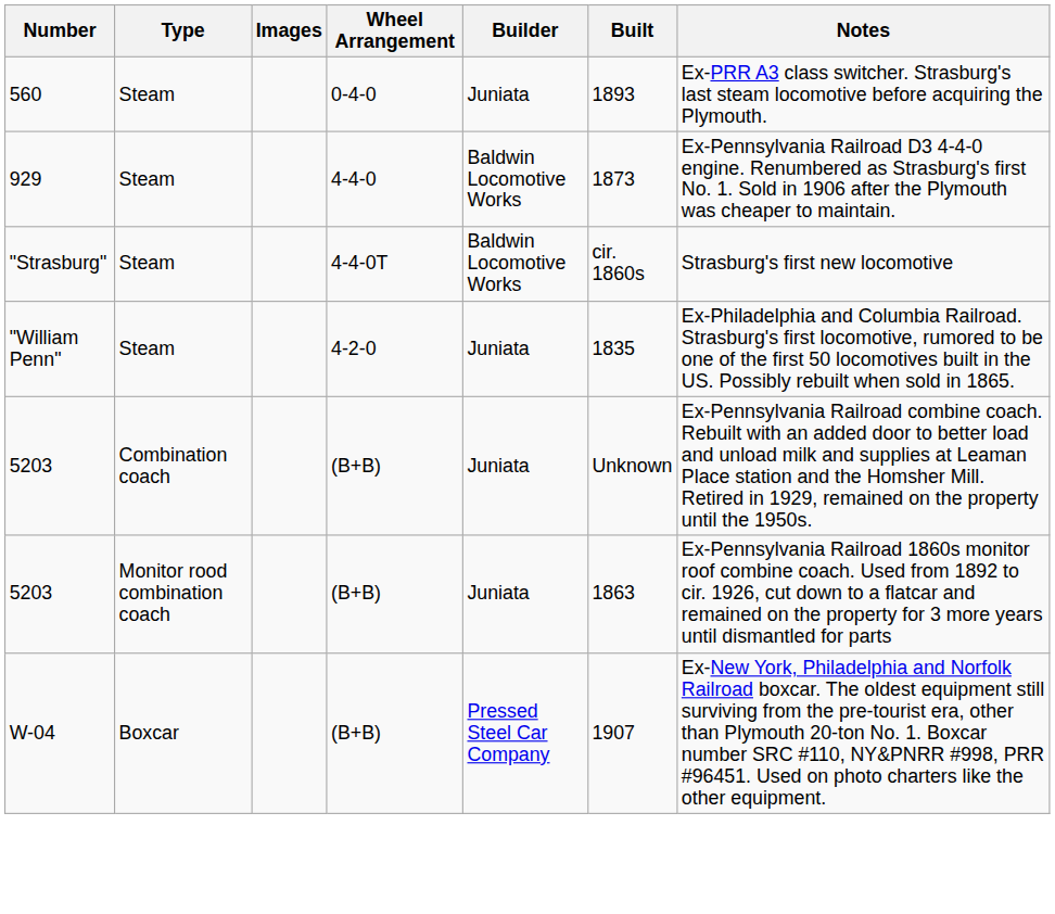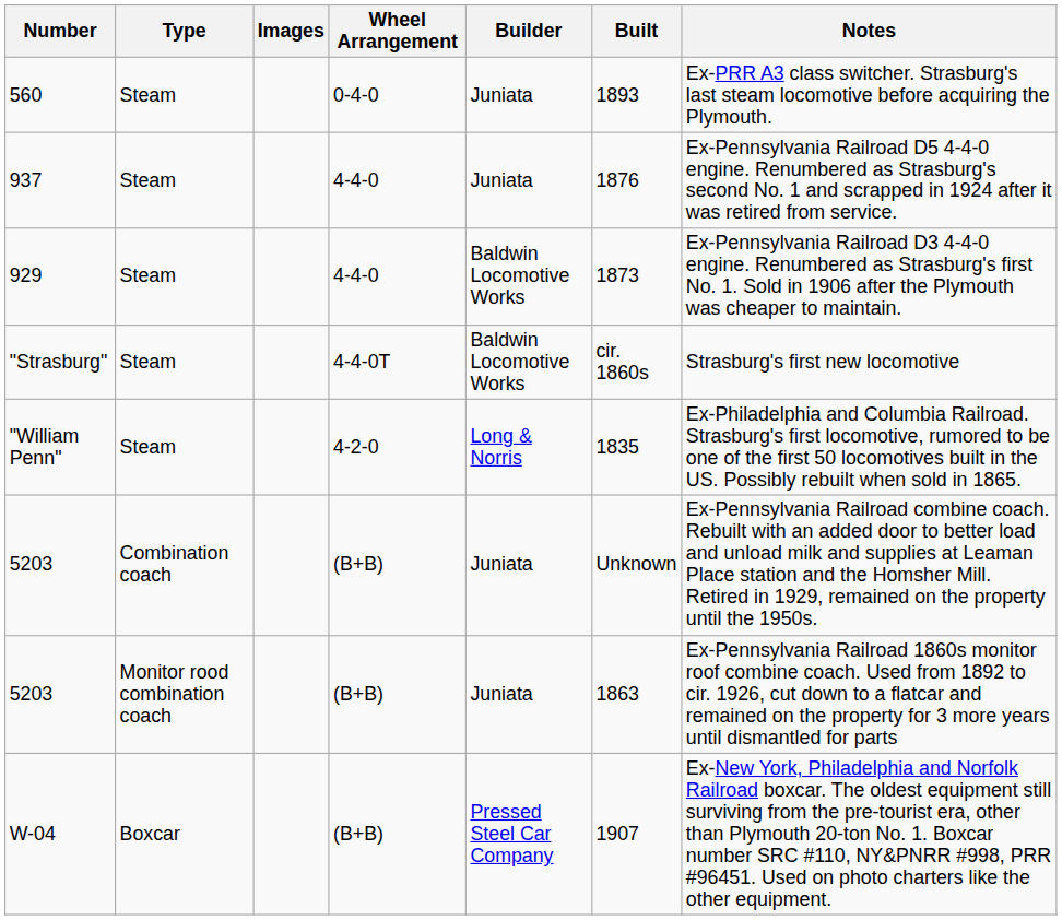 <table class="wikitable">
 <tr>
 <th>Number</th>
 <th>Type</th>
 <th>Images</th>
 <th>Wheel Arrangement</th>
 <th>Builder</th>
 <th>Built</th>
 <th>Notes</th>
 </tr>
 <tr>
 <td>560</td>
 <td>Steam</td>
 <td></td>
 <td>0-4-0</td>
 <td>Juniata</td>
 <td>1893</td>
 <td>Ex-<a href='#'>PRR A3</a> class switcher. Strasburg's last steam locomotive before acquiring the Plymouth.</td>
+</tr>
+<tr>
+<td>937</td>
+<td>Steam</td>
+<td></td>
+<td>4-4-0</td>
+<td>Juniata</td>
+<td>1876</td>
+<td>Ex-Pennsylvania Railroad D5 4-4-0 engine. Renumbered as Strasburg's second No. 1 and scrapped in 1924 after it was retired from service.</td>
 </tr>
 <tr>
 <td>929</td>
 <td>Steam</td>
 <td></td>
 <td>4-4-0</td>
 <td>Baldwin Locomotive Works</td>
 <td>1873</td>
 <td>Ex-Pennsylvania Railroad D3 4-4-0 engine. Renumbered as Strasburg's first No. 1. Sold in 1906 after the Plymouth was cheaper to maintain.</td>
 </tr>
 <tr>
 <td>"Strasburg"</td>
 <td>Steam</td>
 <td></td>
 <td>4-4-0T</td>
 <td>Baldwin Locomotive Works</td>
 <td>cir. 1860s</td>
 <td>Strasburg's first new locomotive</td>
 </tr>
 <tr>
 <td>"William Penn"</td>
 <td>Steam</td>
 <td></td>
 <td>4-2-0</td>
-<td>Juniata</td>
+<td><a href='#'>Long & Norris</a></td>
 <td>1835</td>
 <td>Ex-Philadelphia and Columbia Railroad.  Strasburg's first locomotive, rumored to be one of the first 50 locomotives built in the US. Possibly rebuilt when sold in 1865.</td>
 </tr>
 <tr>
 <td>5203</td>
 <td>Combination coach</td>
 <td></td>
 <td>(B+B)</td>
 <td>Juniata</td>
 <td>Unknown</td>
 <td>Ex-Pennsylvania Railroad combine coach. Rebuilt with an added door to better load and unload milk and supplies at Leaman Place station and the Homsher Mill. Retired in 1929, remained on the property until the 1950s.</td>
 </tr>
 <tr>
 <td>5203</td>
 <td>Monitor rood combination coach</td>
 <td></td>
 <td>(B+B)</td>
 <td>Juniata</td>
 <td>1863</td>
 <td>Ex-Pennsylvania Railroad 1860s monitor roof combine coach. Used from 1892 to cir. 1926, cut down to a flatcar and remained on the property for 3 more years until dismantled for parts</td>
 </tr>
 <tr>
 <td>W-04</td>
 <td>Boxcar</td>
 <td></td>
 <td>(B+B)</td>
 <td><a href='#'>Pressed Steel Car Company</a></td>
 <td>1907</td>
 <td>Ex-<a href='#'>New York, Philadelphia and Norfolk Railroad</a> boxcar. The oldest equipment still surviving from the pre-tourist era, other than Plymouth 20-ton No. 1. Boxcar number SRC #110, NY&PNRR #998, PRR #96451. Used on photo charters like the other equipment.</td>
 </tr>
 </table>
